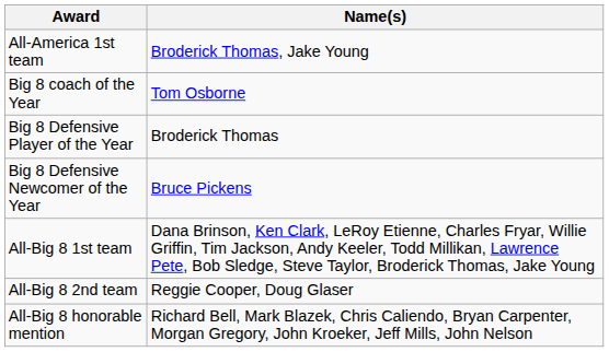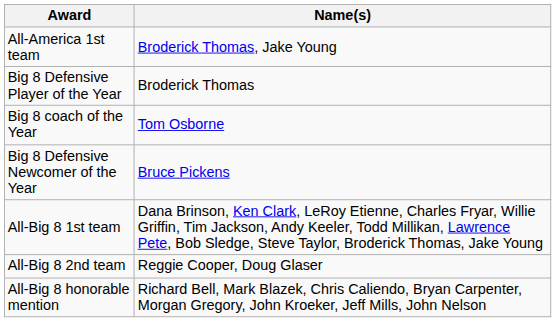 <table class="wikitable">
 <tr>
 <th>Award</th>
 <th>Name(s)</th>
 </tr>
 <tr>
 <td>All-America 1st team</td>
 <td><a href='#'>Broderick Thomas</a>, Jake Young</td>
 </tr>
 <tr>
+<td>Big 8 Defensive Player of the Year</td>
+<td>Broderick Thomas</td>
+</tr>
+<tr>
 <td>Big 8 coach of the Year</td>
 <td><a href='#'>Tom Osborne</a></td>
-</tr>
-<tr>
-<td>Big 8 Defensive Player of the Year</td>
-<td>Broderick Thomas</td>
 </tr>
 <tr>
 <td>Big 8 Defensive Newcomer of the Year</td>
 <td><a href='#'>Bruce Pickens</a></td>
 </tr>
 <tr>
 <td>All-Big 8 1st team</td>
 <td>Dana Brinson, <a href='#'>Ken Clark</a>, LeRoy Etienne, Charles Fryar, Willie Griffin, Tim Jackson, Andy Keeler, Todd Millikan, <a href='#'>Lawrence Pete</a>, Bob Sledge, Steve Taylor, Broderick Thomas, Jake Young</td>
 </tr>
 <tr>
 <td>All-Big 8 2nd team</td>
 <td>Reggie Cooper, Doug Glaser</td>
 </tr>
 <tr>
 <td>All-Big 8 honorable mention</td>
 <td>Richard Bell, Mark Blazek, Chris Caliendo, Bryan Carpenter, Morgan Gregory, John Kroeker, Jeff Mills, John Nelson</td>
 </tr>
 </table>
